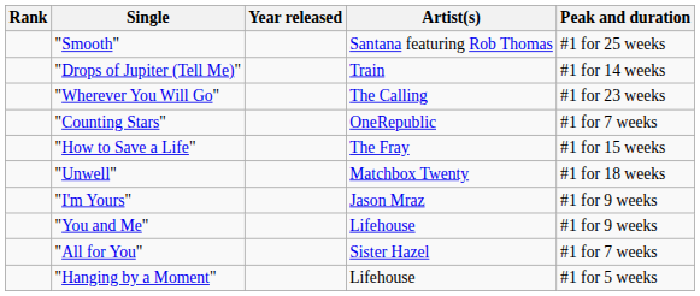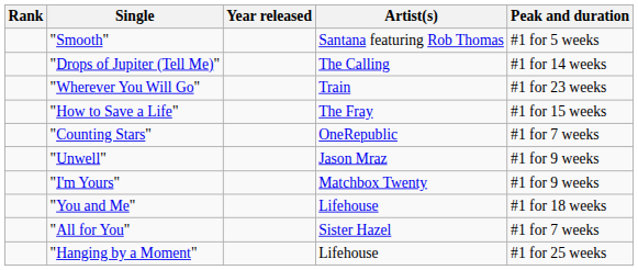 <table class="wikitable">
 <tr>
 <th>Rank</th>
 <th>Single</th>
 <th>Year released</th>
 <th>Artist(s)</th>
 <th>Peak and duration</th>
 </tr>
 <tr>
 <td></td>
 <td>"<a href='#'>Smooth</a>"</td>
 <td></td>
 <td><a href='#'>Santana</a> featuring <a href='#'>Rob Thomas</a></td>
-<td>#1 for 25 weeks</td>
+<td>#1 for 5 weeks</td>
 </tr>
 <tr>
 <td></td>
 <td>"<a href='#'>Drops of Jupiter (Tell Me)</a>"</td>
 <td></td>
-<td><a href='#'>Train</a></td>
+<td><a href='#'>The Calling</a></td>
 <td>#1 for 14 weeks</td>
 </tr>
 <tr>
 <td></td>
 <td>"<a href='#'>Wherever You Will Go</a>"</td>
 <td></td>
-<td><a href='#'>The Calling</a></td>
+<td><a href='#'>Train</a></td>
 <td>#1 for 23 weeks</td>
+</tr>
+<tr>
+<td></td>
+<td>"<a href='#'>How to Save a Life</a>"</td>
+<td></td>
+<td><a href='#'>The Fray</a></td>
+<td>#1 for 15 weeks</td>
 </tr>
 <tr>
 <td></td>
 <td>"<a href='#'>Counting Stars</a>"</td>
 <td></td>
 <td><a href='#'>OneRepublic</a></td>
 <td>#1 for 7 weeks</td>
 </tr>
 <tr>
 <td></td>
-<td>"<a href='#'>How to Save a Life</a>"</td>
-<td></td>
-<td><a href='#'>The Fray</a></td>
-<td>#1 for 15 weeks</td>
-</tr>
-<tr>
-<td></td>
 <td>"<a href='#'>Unwell</a>"</td>
 <td></td>
-<td><a href='#'>Matchbox Twenty</a></td>
-<td>#1 for 18 weeks</td>
+<td><a href='#'>Jason Mraz</a></td>
+<td>#1 for 9 weeks</td>
 </tr>
 <tr>
 <td></td>
 <td>"<a href='#'>I'm Yours</a>"</td>
 <td></td>
-<td><a href='#'>Jason Mraz</a></td>
+<td><a href='#'>Matchbox Twenty</a></td>
 <td>#1 for 9 weeks</td>
 </tr>
 <tr>
 <td></td>
 <td>"<a href='#'>You and Me</a>"</td>
 <td></td>
 <td><a href='#'>Lifehouse</a></td>
-<td>#1 for 9 weeks</td>
+<td>#1 for 18 weeks</td>
 </tr>
 <tr>
 <td></td>
 <td>"<a href='#'>All for You</a>"</td>
 <td></td>
 <td><a href='#'>Sister Hazel</a></td>
 <td>#1 for 7 weeks</td>
 </tr>
 <tr>
 <td></td>
 <td>"<a href='#'>Hanging by a Moment</a>"</td>
 <td></td>
 <td>Lifehouse</td>
-<td>#1 for 5 weeks</td>
+<td>#1 for 25 weeks</td>
 </tr>
 </table>
